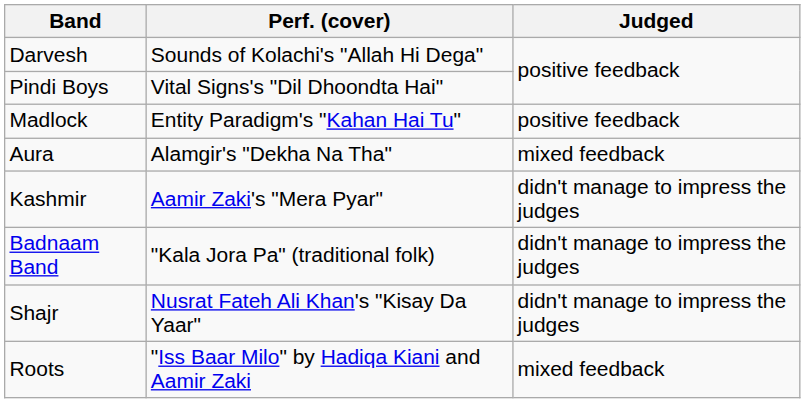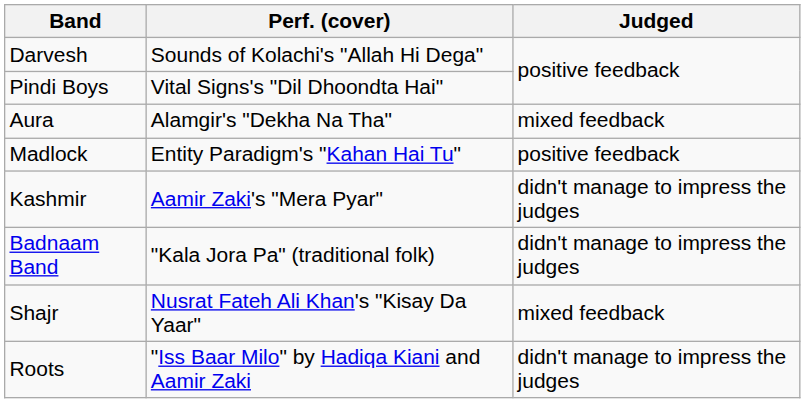 <table class="wikitable">
 <tr>
 <th>Band</th>
 <th>Perf. (cover)</th>
 <th>Judged</th>
 </tr>
 <tr>
 <td>Darvesh</td>
 <td>Sounds of Kolachi's "Allah Hi Dega"</td>
 <td rowspan="2">positive feedback</td>
 </tr>
 <tr>
 <td>Pindi Boys</td>
 <td>Vital Signs's "Dil Dhoondta Hai"</td>
 </tr>
 <tr>
+<td>Aura</td>
+<td>Alamgir's "Dekha Na Tha"</td>
+<td>mixed feedback</td>
+</tr>
+<tr>
 <td>Madlock</td>
 <td>Entity Paradigm's "<a href='#'>Kahan Hai Tu</a>"</td>
 <td>positive feedback</td>
-</tr>
-<tr>
-<td>Aura</td>
-<td>Alamgir's "Dekha Na Tha"</td>
-<td>mixed feedback</td>
 </tr>
 <tr>
 <td>Kashmir</td>
 <td><a href='#'>Aamir Zaki</a>'s "Mera Pyar"</td>
 <td>didn't manage to impress the judges</td>
 </tr>
 <tr>
 <td><a href='#'>Badnaam Band</a></td>
 <td>"Kala Jora Pa" (traditional folk)</td>
 <td>didn't manage to impress the judges</td>
 </tr>
 <tr>
 <td>Shajr</td>
 <td><a href='#'>Nusrat Fateh Ali Khan</a>'s "Kisay Da Yaar"</td>
-<td>didn't manage to impress the judges</td>
+<td>mixed feedback</td>
 </tr>
 <tr>
 <td>Roots</td>
 <td>"<a href='#'>Iss Baar Milo</a>" by <a href='#'>Hadiqa Kiani</a> and <a href='#'>Aamir Zaki</a></td>
-<td>mixed feedback</td>
+<td>didn't manage to impress the judges</td>
 </tr>
 </table>
